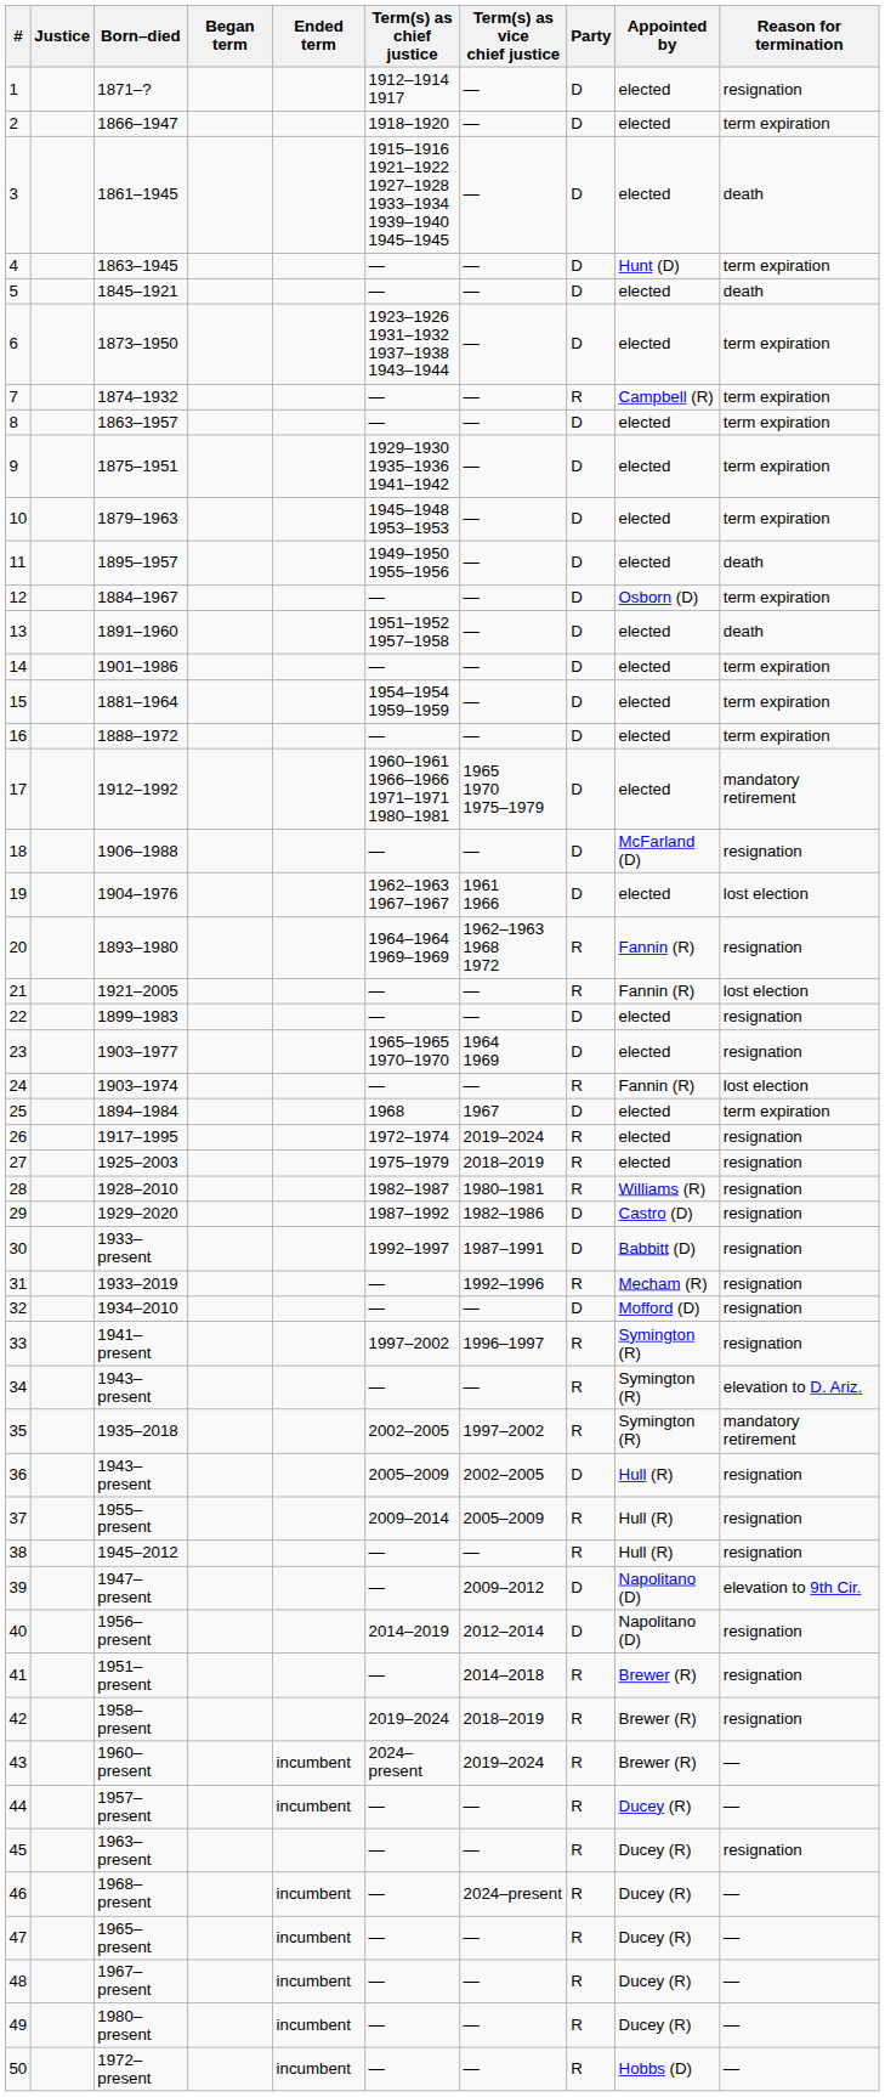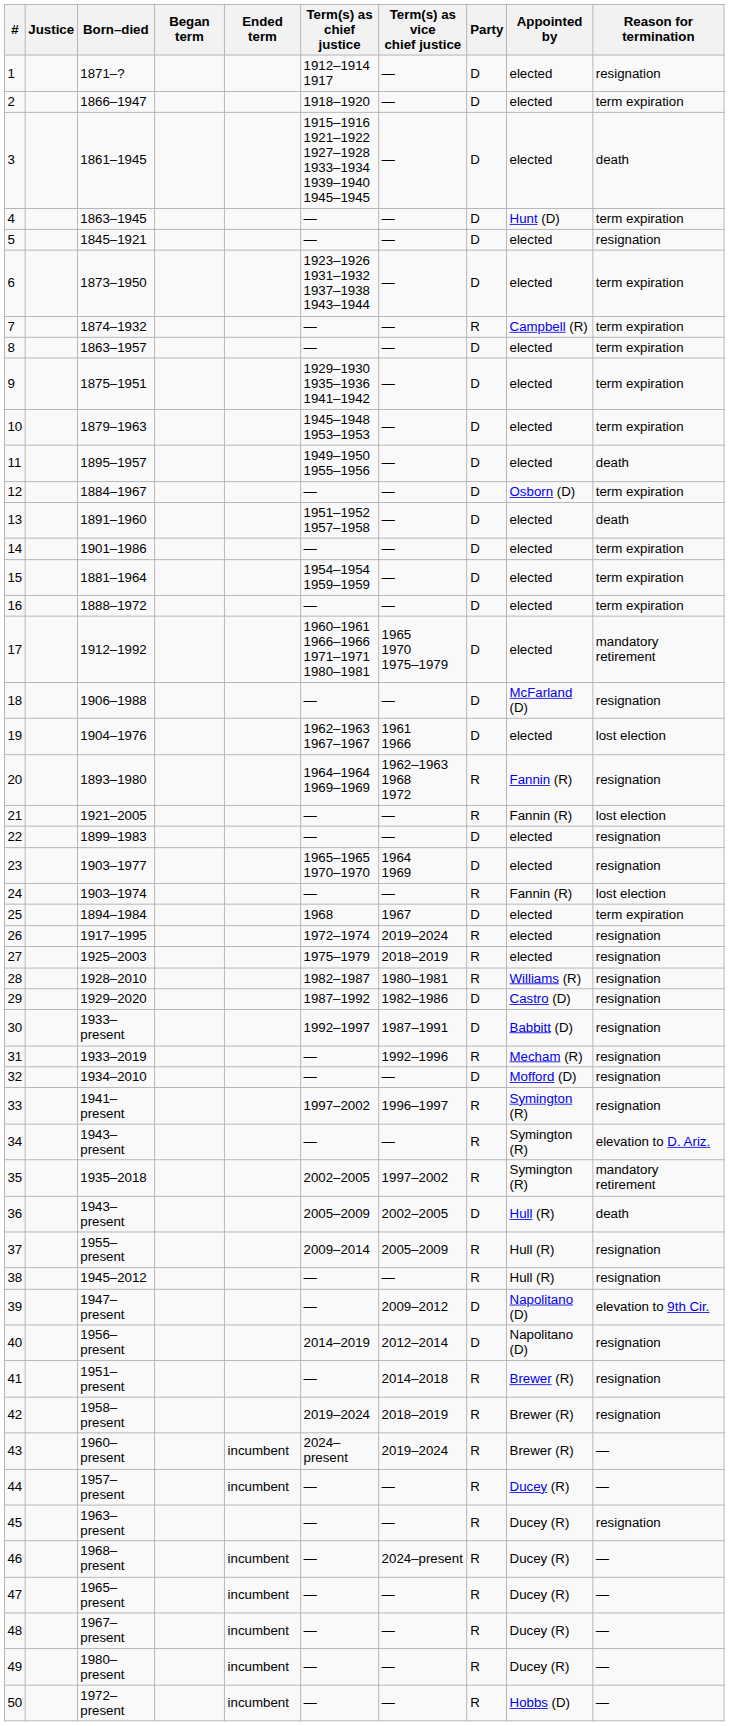 <table class="sortable wikitable">
 <tr>
 <th>#</th>
 <th>Justice</th>
 <th>Born–died</th>
 <th>Began term</th>
 <th>Ended term</th>
 <th>Term(s) as<br>chief justice</th>
 <th>Term(s) as vice<br>chief justice</th>
 <th>Party</th>
 <th>Appointed by</th>
 <th>Reason for termination</th>
 </tr>
 <tr>
 <td>1</td>
 <td></td>
 <td>1871–?</td>
 <td></td>
 <td></td>
 <td>1912–1914<br>1917</td>
 <td>—</td>
 <td>D</td>
 <td>elected</td>
 <td>resignation</td>
 </tr>
 <tr>
 <td>2</td>
 <td></td>
 <td>1866–1947</td>
 <td></td>
 <td></td>
 <td>1918–1920</td>
 <td>—</td>
 <td>D</td>
 <td>elected</td>
 <td>term expiration</td>
 </tr>
 <tr>
 <td>3</td>
 <td></td>
 <td>1861–1945</td>
 <td></td>
 <td></td>
 <td>1915–1916<br>1921–1922<br>1927–1928<br>1933–1934<br>1939–1940<br>1945–1945</td>
 <td>—</td>
 <td>D</td>
 <td>elected</td>
 <td>death</td>
 </tr>
 <tr>
 <td>4</td>
 <td></td>
 <td>1863–1945</td>
 <td></td>
 <td></td>
 <td>—</td>
 <td>—</td>
 <td>D</td>
 <td><a href='#'>Hunt</a> (D)</td>
 <td>term expiration</td>
 </tr>
 <tr>
 <td>5</td>
 <td></td>
 <td>1845–1921</td>
 <td></td>
 <td></td>
 <td>—</td>
 <td>—</td>
 <td>D</td>
 <td>elected</td>
-<td>death</td>
+<td>resignation</td>
 </tr>
 <tr>
 <td>6</td>
 <td></td>
 <td>1873–1950</td>
 <td></td>
 <td></td>
 <td>1923–1926<br>1931–1932<br>1937–1938<br>1943–1944</td>
 <td>—</td>
 <td>D</td>
 <td>elected</td>
 <td>term expiration</td>
 </tr>
 <tr>
 <td>7</td>
 <td></td>
 <td>1874–1932</td>
 <td></td>
 <td></td>
 <td>—</td>
 <td>—</td>
 <td>R</td>
 <td><a href='#'>Campbell</a> (R)</td>
 <td>term expiration</td>
 </tr>
 <tr>
 <td>8</td>
 <td></td>
 <td>1863–1957</td>
 <td></td>
 <td></td>
 <td>—</td>
 <td>—</td>
 <td>D</td>
 <td>elected</td>
 <td>term expiration</td>
 </tr>
 <tr>
 <td>9</td>
 <td></td>
 <td>1875–1951</td>
 <td></td>
 <td></td>
 <td>1929–1930<br>1935–1936<br>1941–1942</td>
 <td>—</td>
 <td>D</td>
 <td>elected</td>
 <td>term expiration</td>
 </tr>
 <tr>
 <td>10</td>
 <td></td>
 <td>1879–1963</td>
 <td></td>
 <td></td>
 <td>1945–1948<br>1953–1953</td>
 <td>—</td>
 <td>D</td>
 <td>elected</td>
 <td>term expiration</td>
 </tr>
 <tr>
 <td>11</td>
 <td></td>
 <td>1895–1957</td>
 <td></td>
 <td></td>
 <td>1949–1950<br>1955–1956</td>
 <td>—</td>
 <td>D</td>
 <td>elected</td>
 <td>death</td>
 </tr>
 <tr>
 <td>12</td>
 <td></td>
 <td>1884–1967</td>
 <td></td>
 <td></td>
 <td>—</td>
 <td>—</td>
 <td>D</td>
 <td><a href='#'>Osborn</a> (D)</td>
 <td>term expiration</td>
 </tr>
 <tr>
 <td>13</td>
 <td></td>
 <td>1891–1960</td>
 <td></td>
 <td></td>
 <td>1951–1952<br>1957–1958</td>
 <td>—</td>
 <td>D</td>
 <td>elected</td>
 <td>death</td>
 </tr>
 <tr>
 <td>14</td>
 <td></td>
 <td>1901–1986</td>
 <td></td>
 <td></td>
 <td>—</td>
 <td>—</td>
 <td>D</td>
 <td>elected</td>
 <td>term expiration</td>
 </tr>
 <tr>
 <td>15</td>
 <td></td>
 <td>1881–1964</td>
 <td></td>
 <td></td>
 <td>1954–1954<br>1959–1959</td>
 <td>—</td>
 <td>D</td>
 <td>elected</td>
 <td>term expiration</td>
 </tr>
 <tr>
 <td>16</td>
 <td></td>
 <td>1888–1972</td>
 <td></td>
 <td></td>
 <td>—</td>
 <td>—</td>
 <td>D</td>
 <td>elected</td>
 <td>term expiration</td>
 </tr>
 <tr>
 <td>17</td>
 <td></td>
 <td>1912–1992</td>
 <td></td>
 <td></td>
 <td>1960–1961<br>1966–1966<br>1971–1971<br>1980–1981</td>
 <td>1965<br>1970<br>1975–1979</td>
 <td>D</td>
 <td>elected</td>
 <td>mandatory retirement</td>
 </tr>
 <tr>
 <td>18</td>
 <td></td>
 <td>1906–1988</td>
 <td></td>
 <td></td>
 <td>—</td>
 <td>—</td>
 <td>D</td>
 <td><a href='#'>McFarland</a> (D)</td>
 <td>resignation</td>
 </tr>
 <tr>
 <td>19</td>
 <td></td>
 <td>1904–1976</td>
 <td></td>
 <td></td>
 <td>1962–1963<br>1967–1967</td>
 <td>1961<br>1966</td>
 <td>D</td>
 <td>elected</td>
 <td>lost election</td>
 </tr>
 <tr>
 <td>20</td>
 <td></td>
 <td>1893–1980</td>
 <td></td>
 <td></td>
 <td>1964–1964<br>1969–1969</td>
 <td>1962–1963<br>1968<br>1972</td>
 <td>R</td>
 <td><a href='#'>Fannin</a> (R)</td>
 <td>resignation</td>
 </tr>
 <tr>
 <td>21</td>
 <td></td>
 <td>1921–2005</td>
 <td></td>
 <td></td>
 <td>—</td>
 <td>—</td>
 <td>R</td>
 <td>Fannin (R)</td>
 <td>lost election</td>
 </tr>
 <tr>
 <td>22</td>
 <td></td>
 <td>1899–1983</td>
 <td></td>
 <td></td>
 <td>—</td>
 <td>—</td>
 <td>D</td>
 <td>elected</td>
 <td>resignation</td>
 </tr>
 <tr>
 <td>23</td>
 <td></td>
 <td>1903–1977</td>
 <td></td>
 <td></td>
 <td>1965–1965<br>1970–1970</td>
 <td>1964<br>1969</td>
 <td>D</td>
 <td>elected</td>
 <td>resignation</td>
 </tr>
 <tr>
 <td>24</td>
 <td></td>
 <td>1903–1974</td>
 <td></td>
 <td></td>
 <td>—</td>
 <td>—</td>
 <td>R</td>
 <td>Fannin (R)</td>
 <td>lost election</td>
 </tr>
 <tr>
 <td>25</td>
 <td></td>
 <td>1894–1984</td>
 <td></td>
 <td></td>
 <td>1968</td>
 <td>1967</td>
 <td>D</td>
 <td>elected</td>
 <td>term expiration</td>
 </tr>
 <tr>
 <td>26</td>
 <td></td>
 <td>1917–1995</td>
 <td></td>
 <td></td>
 <td>1972–1974</td>
 <td>2019–2024</td>
 <td>R</td>
 <td>elected</td>
 <td>resignation</td>
 </tr>
 <tr>
 <td>27</td>
 <td></td>
 <td>1925–2003</td>
 <td></td>
 <td></td>
 <td>1975–1979</td>
 <td>2018–2019</td>
 <td>R</td>
 <td>elected</td>
 <td>resignation</td>
 </tr>
 <tr>
 <td>28</td>
 <td></td>
 <td>1928–2010</td>
 <td></td>
 <td></td>
 <td>1982–1987</td>
 <td>1980–1981</td>
 <td>R</td>
 <td><a href='#'>Williams</a> (R)</td>
 <td>resignation</td>
 </tr>
 <tr>
 <td>29</td>
 <td></td>
 <td>1929–2020</td>
 <td></td>
 <td></td>
 <td>1987–1992</td>
 <td>1982–1986</td>
 <td>D</td>
 <td><a href='#'>Castro</a> (D)</td>
 <td>resignation</td>
 </tr>
 <tr>
 <td>30</td>
 <td></td>
 <td>1933–present</td>
 <td></td>
 <td></td>
 <td>1992–1997</td>
 <td>1987–1991</td>
 <td>D</td>
 <td><a href='#'>Babbitt</a> (D)</td>
 <td>resignation</td>
 </tr>
 <tr>
 <td>31</td>
 <td></td>
 <td>1933–2019</td>
 <td></td>
 <td></td>
 <td>—</td>
 <td>1992–1996</td>
 <td>R</td>
 <td><a href='#'>Mecham</a> (R)</td>
 <td>resignation</td>
 </tr>
 <tr>
 <td>32</td>
 <td></td>
 <td>1934–2010</td>
 <td></td>
 <td></td>
 <td>—</td>
 <td>—</td>
 <td>D</td>
 <td><a href='#'>Mofford</a> (D)</td>
 <td>resignation</td>
 </tr>
 <tr>
 <td>33</td>
 <td></td>
 <td>1941–present</td>
 <td></td>
 <td></td>
 <td>1997–2002</td>
 <td>1996–1997</td>
 <td>R</td>
 <td><a href='#'>Symington</a> (R)</td>
 <td>resignation</td>
 </tr>
 <tr>
 <td>34</td>
 <td></td>
 <td>1943–present</td>
 <td></td>
 <td></td>
 <td>—</td>
 <td>—</td>
 <td>R</td>
 <td>Symington (R)</td>
 <td>elevation to <a href='#'>D. Ariz.</a></td>
 </tr>
 <tr>
 <td>35</td>
 <td></td>
 <td>1935–2018</td>
 <td></td>
 <td></td>
 <td>2002–2005</td>
 <td>1997–2002</td>
 <td>R</td>
 <td>Symington (R)</td>
 <td>mandatory retirement</td>
 </tr>
 <tr>
 <td>36</td>
 <td></td>
 <td>1943–present</td>
 <td></td>
 <td></td>
 <td>2005–2009</td>
 <td>2002–2005</td>
 <td>D</td>
 <td><a href='#'>Hull</a> (R)</td>
-<td>resignation</td>
+<td>death</td>
 </tr>
 <tr>
 <td>37</td>
 <td></td>
 <td>1955–present</td>
 <td></td>
 <td></td>
 <td>2009–2014</td>
 <td>2005–2009</td>
 <td>R</td>
 <td>Hull (R)</td>
 <td>resignation</td>
 </tr>
 <tr>
 <td>38</td>
 <td></td>
 <td>1945–2012</td>
 <td></td>
 <td></td>
 <td>—</td>
 <td>—</td>
 <td>R</td>
 <td>Hull (R)</td>
 <td>resignation</td>
 </tr>
 <tr>
 <td>39</td>
 <td></td>
 <td>1947–present</td>
 <td></td>
 <td></td>
 <td>—</td>
 <td>2009–2012</td>
 <td>D</td>
 <td><a href='#'>Napolitano</a> (D)</td>
 <td>elevation to <a href='#'>9th Cir.</a></td>
 </tr>
 <tr>
 <td>40</td>
 <td></td>
 <td>1956–present</td>
 <td></td>
 <td></td>
 <td>2014–2019</td>
 <td>2012–2014</td>
 <td>D</td>
 <td>Napolitano (D)</td>
 <td>resignation</td>
 </tr>
 <tr>
 <td>41</td>
 <td></td>
 <td>1951–present</td>
 <td></td>
 <td></td>
 <td>—</td>
 <td>2014–2018</td>
 <td>R</td>
 <td><a href='#'>Brewer</a> (R)</td>
 <td>resignation</td>
 </tr>
 <tr>
 <td>42</td>
 <td></td>
 <td>1958–present</td>
 <td></td>
 <td></td>
 <td>2019–2024</td>
 <td>2018–2019</td>
 <td>R</td>
 <td>Brewer (R)</td>
 <td>resignation</td>
 </tr>
 <tr>
 <td>43</td>
 <td><strong></strong></td>
 <td>1960–present</td>
 <td></td>
 <td>incumbent</td>
 <td>2024–present</td>
 <td>2019–2024</td>
 <td>R</td>
 <td>Brewer (R)</td>
 <td>—</td>
 </tr>
 <tr>
 <td>44</td>
 <td><strong></strong></td>
 <td>1957–present</td>
 <td></td>
 <td>incumbent</td>
 <td>—</td>
 <td>—</td>
 <td>R</td>
 <td><a href='#'>Ducey</a> (R)</td>
 <td>—</td>
 </tr>
 <tr>
 <td>45</td>
 <td></td>
 <td>1963–present</td>
 <td></td>
 <td></td>
 <td>—</td>
 <td>—</td>
 <td>R</td>
 <td>Ducey (R)</td>
 <td>resignation</td>
 </tr>
 <tr>
 <td>46</td>
 <td><strong></strong></td>
 <td>1968–present</td>
 <td></td>
 <td>incumbent</td>
 <td>—</td>
 <td>2024–present</td>
 <td>R</td>
 <td>Ducey (R)</td>
 <td>—</td>
 </tr>
 <tr>
 <td>47</td>
 <td><strong></strong></td>
 <td>1965–present</td>
 <td></td>
 <td>incumbent</td>
 <td>—</td>
 <td>—</td>
 <td>R</td>
 <td>Ducey (R)</td>
 <td>—</td>
 </tr>
 <tr>
 <td>48</td>
 <td><strong></strong></td>
 <td>1967–present</td>
 <td></td>
 <td>incumbent</td>
 <td>—</td>
 <td>—</td>
 <td>R</td>
 <td>Ducey (R)</td>
 <td>—</td>
 </tr>
 <tr>
 <td>49</td>
 <td><strong></strong></td>
 <td>1980–present</td>
 <td></td>
 <td>incumbent</td>
 <td>—</td>
 <td>—</td>
 <td>R</td>
 <td>Ducey (R)</td>
 <td>—</td>
 </tr>
 <tr>
 <td>50</td>
 <td><strong></strong></td>
 <td>1972–present</td>
 <td></td>
 <td>incumbent</td>
 <td>—</td>
 <td>—</td>
 <td>R</td>
 <td><a href='#'>Hobbs</a> (D)</td>
 <td>—</td>
 </tr>
 </table>
